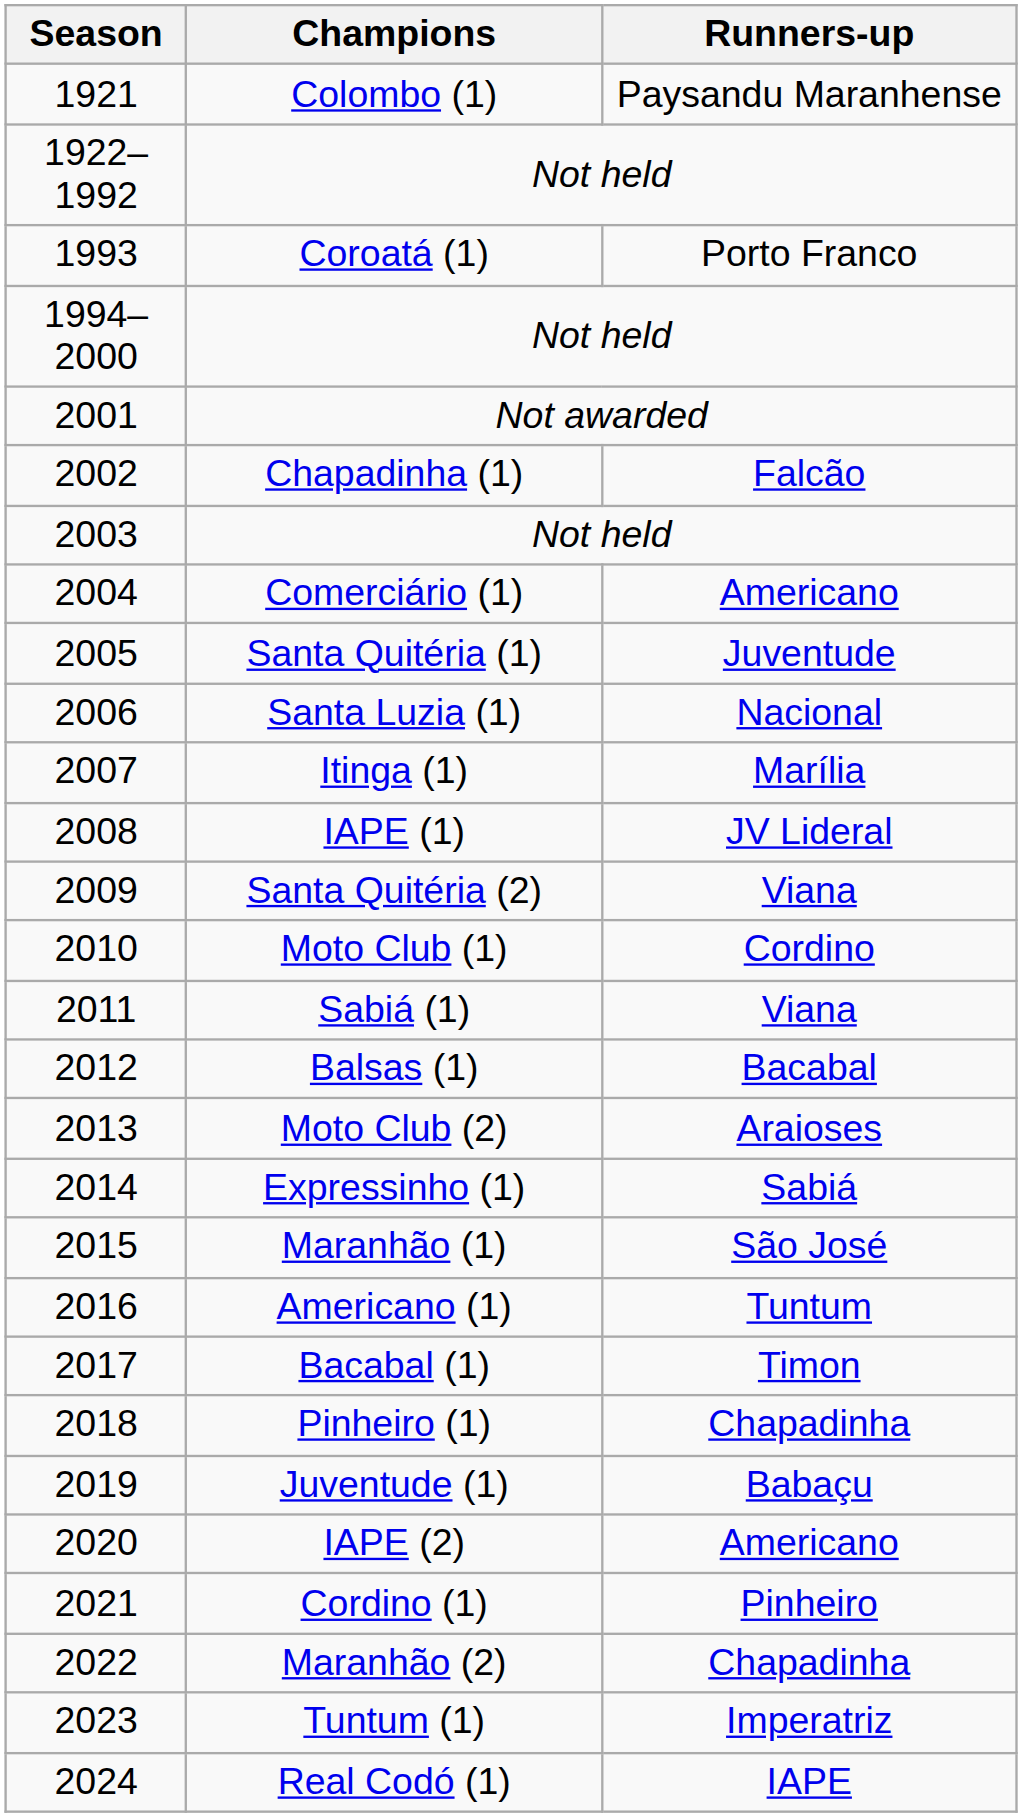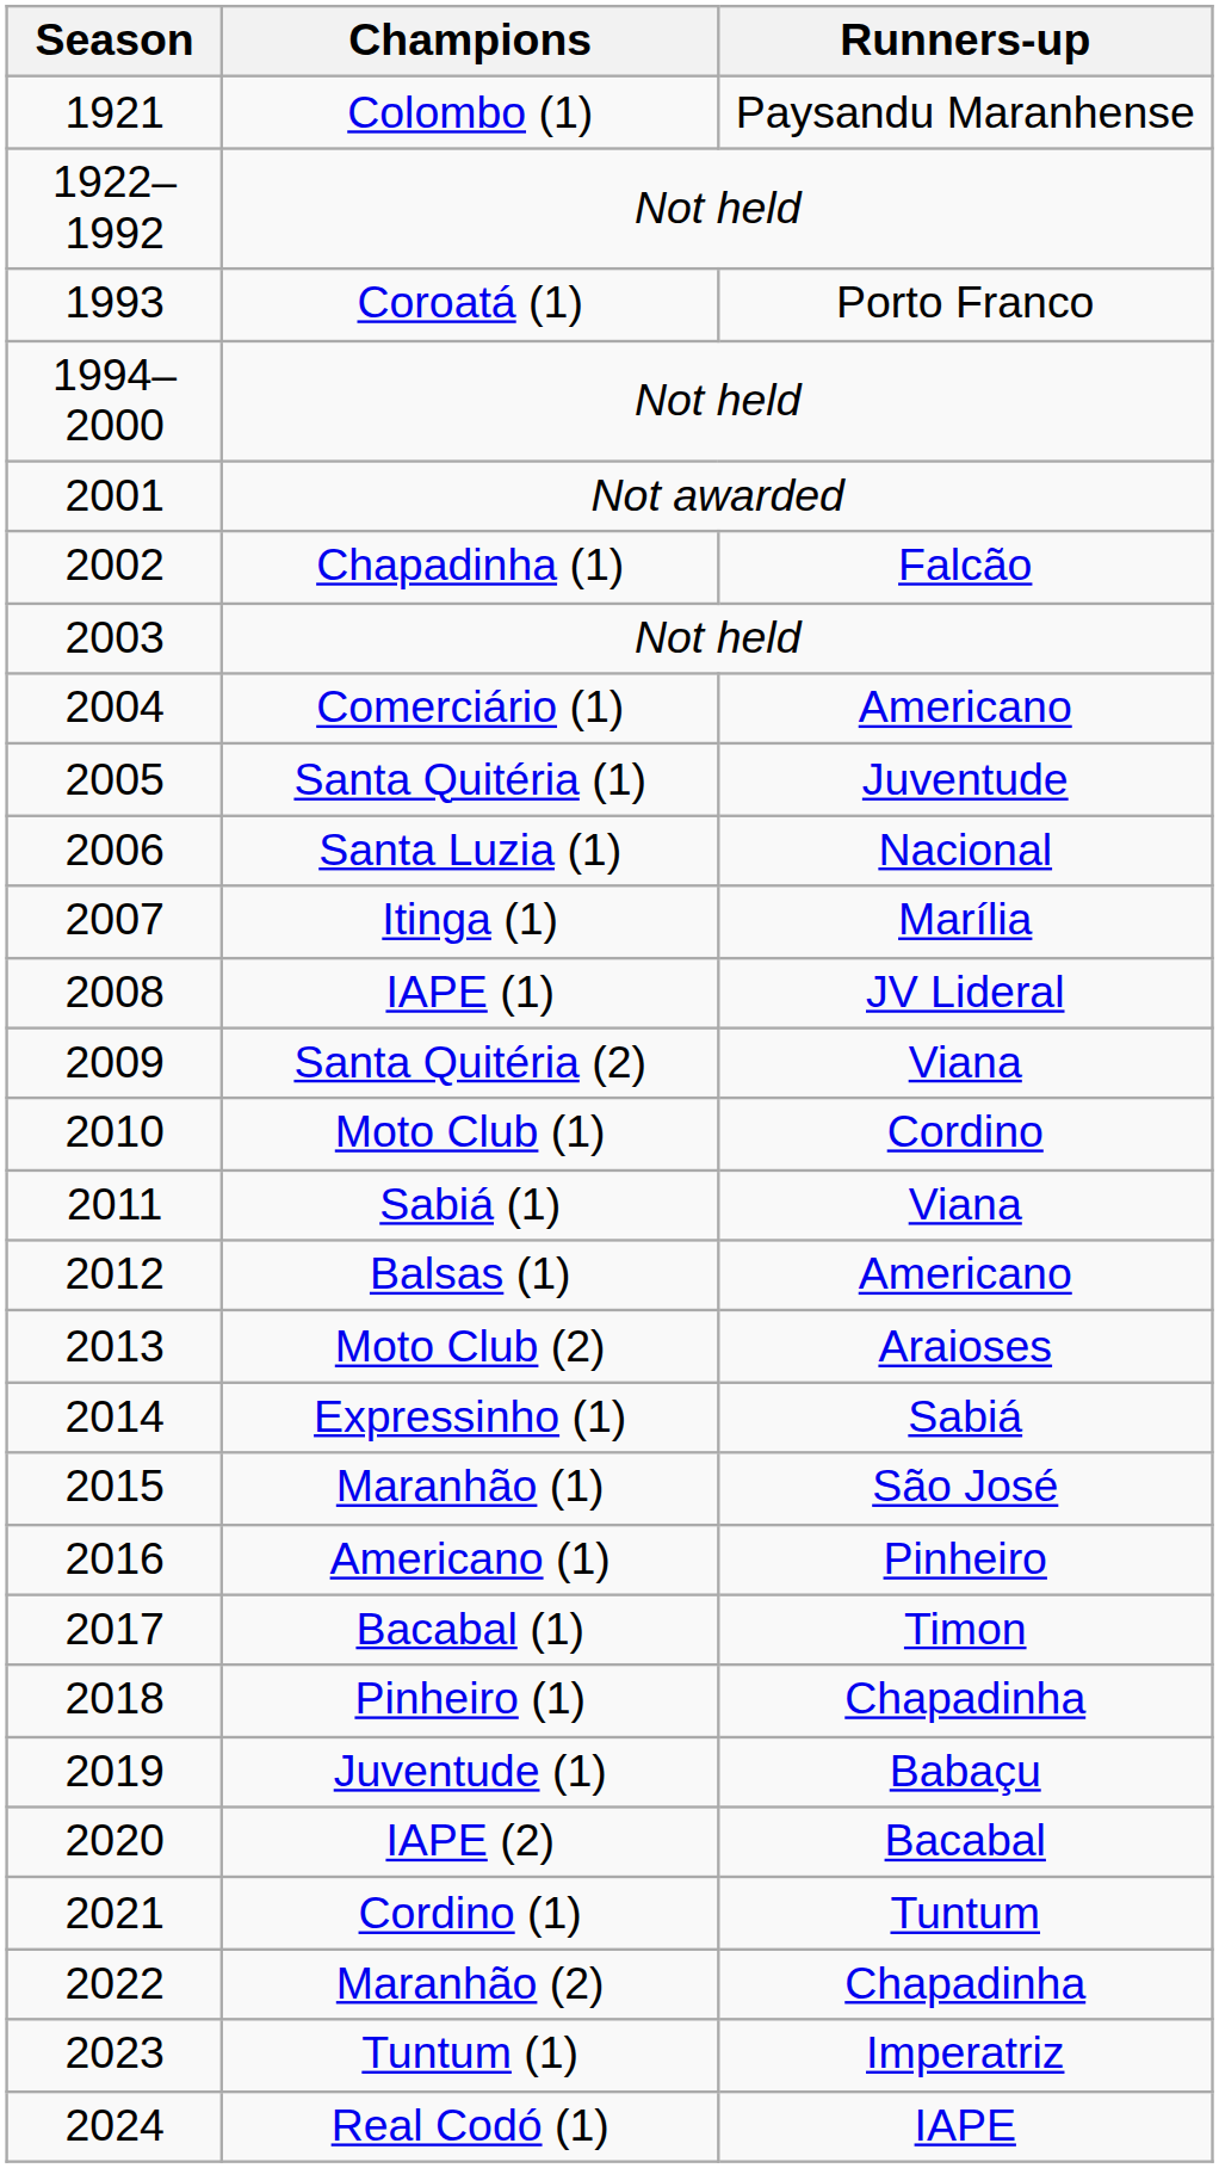 <table class="wikitable" style="text-align:center; margin-left:1em;">
 <tr>
 <th style="width:70px">Season</th>
 <th style="width:170px">Champions</th>
 <th style="width:170px">Runners-up</th>
 </tr>
 <tr>
 <td>1921</td>
 <td><a href='#'>Colombo</a> (1)</td>
 <td>Paysandu Maranhense</td>
 </tr>
 <tr>
 <td>1922–1992</td>
 <td colspan=2><em>Not held</em></td>
 </tr>
 <tr>
 <td>1993</td>
 <td><a href='#'>Coroatá</a> (1)</td>
 <td>Porto Franco</td>
 </tr>
 <tr>
 <td>1994–2000</td>
 <td colspan=2><em>Not held</em></td>
 </tr>
 <tr>
 <td>2001</td>
 <td colspan=2><em>Not awarded</em></td>
 </tr>
 <tr>
 <td>2002</td>
 <td><a href='#'>Chapadinha</a> (1)</td>
 <td><a href='#'>Falcão</a></td>
 </tr>
 <tr>
 <td>2003</td>
 <td colspan=2><em>Not held</em></td>
 </tr>
 <tr>
 <td>2004</td>
 <td><a href='#'>Comerciário</a> (1)</td>
 <td><a href='#'>Americano</a></td>
 </tr>
 <tr>
 <td>2005</td>
 <td><a href='#'>Santa Quitéria</a> (1)</td>
 <td><a href='#'>Juventude</a></td>
 </tr>
 <tr>
 <td>2006</td>
 <td><a href='#'>Santa Luzia</a> (1)</td>
 <td><a href='#'>Nacional</a></td>
 </tr>
 <tr>
 <td>2007</td>
 <td><a href='#'>Itinga</a> (1)</td>
 <td><a href='#'>Marília</a></td>
 </tr>
 <tr>
 <td>2008</td>
 <td><a href='#'>IAPE</a> (1)</td>
 <td><a href='#'>JV Lideral</a></td>
 </tr>
 <tr>
 <td>2009</td>
 <td><a href='#'>Santa Quitéria</a> (2)</td>
 <td><a href='#'>Viana</a></td>
 </tr>
 <tr>
 <td>2010</td>
 <td><a href='#'>Moto Club</a> (1)</td>
 <td><a href='#'>Cordino</a></td>
 </tr>
 <tr>
 <td>2011</td>
 <td><a href='#'>Sabiá</a> (1)</td>
 <td><a href='#'>Viana</a></td>
 </tr>
 <tr>
 <td>2012</td>
 <td><a href='#'>Balsas</a> (1)</td>
-<td><a href='#'>Bacabal</a></td>
+<td><a href='#'>Americano</a></td>
 </tr>
 <tr>
 <td>2013</td>
 <td><a href='#'>Moto Club</a> (2)</td>
 <td><a href='#'>Araioses</a></td>
 </tr>
 <tr>
 <td>2014</td>
 <td><a href='#'>Expressinho</a> (1)</td>
 <td><a href='#'>Sabiá</a></td>
 </tr>
 <tr>
 <td>2015</td>
 <td><a href='#'>Maranhão</a> (1)</td>
 <td><a href='#'>São José</a></td>
 </tr>
 <tr>
 <td>2016</td>
 <td><a href='#'>Americano</a> (1)</td>
-<td><a href='#'>Tuntum</a></td>
+<td><a href='#'>Pinheiro</a></td>
 </tr>
 <tr>
 <td>2017</td>
 <td><a href='#'>Bacabal</a> (1)</td>
 <td><a href='#'>Timon</a></td>
 </tr>
 <tr>
 <td>2018</td>
 <td><a href='#'>Pinheiro</a> (1)</td>
 <td><a href='#'>Chapadinha</a></td>
 </tr>
 <tr>
 <td>2019</td>
 <td><a href='#'>Juventude</a> (1)</td>
 <td><a href='#'>Babaçu</a></td>
 </tr>
 <tr>
 <td>2020</td>
 <td><a href='#'>IAPE</a> (2)</td>
-<td><a href='#'>Americano</a></td>
+<td><a href='#'>Bacabal</a></td>
 </tr>
 <tr>
 <td>2021</td>
 <td><a href='#'>Cordino</a> (1)</td>
-<td><a href='#'>Pinheiro</a></td>
+<td><a href='#'>Tuntum</a></td>
 </tr>
 <tr>
 <td>2022</td>
 <td><a href='#'>Maranhão</a> (2)</td>
 <td><a href='#'>Chapadinha</a></td>
 </tr>
 <tr>
 <td>2023</td>
 <td><a href='#'>Tuntum</a> (1)</td>
 <td><a href='#'>Imperatriz</a></td>
 </tr>
 <tr>
 <td>2024</td>
 <td><a href='#'>Real Codó</a> (1)</td>
 <td><a href='#'>IAPE</a></td>
 </tr>
 </table>
